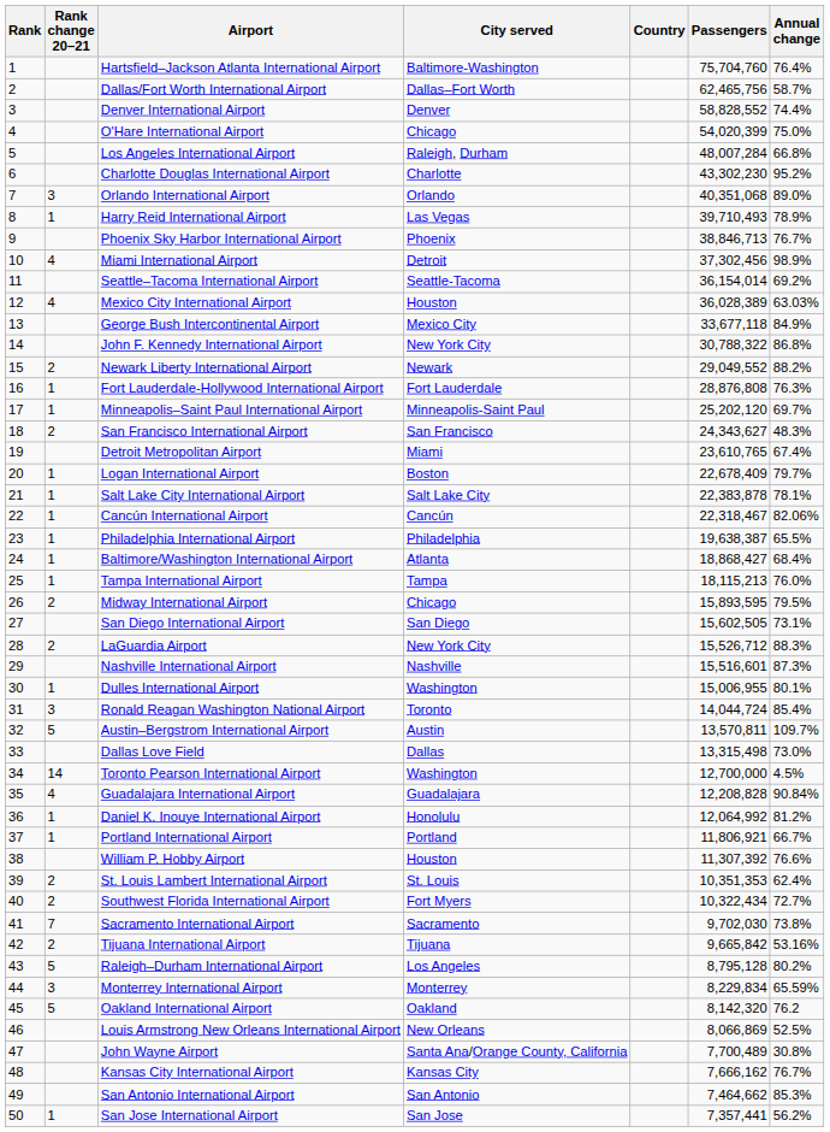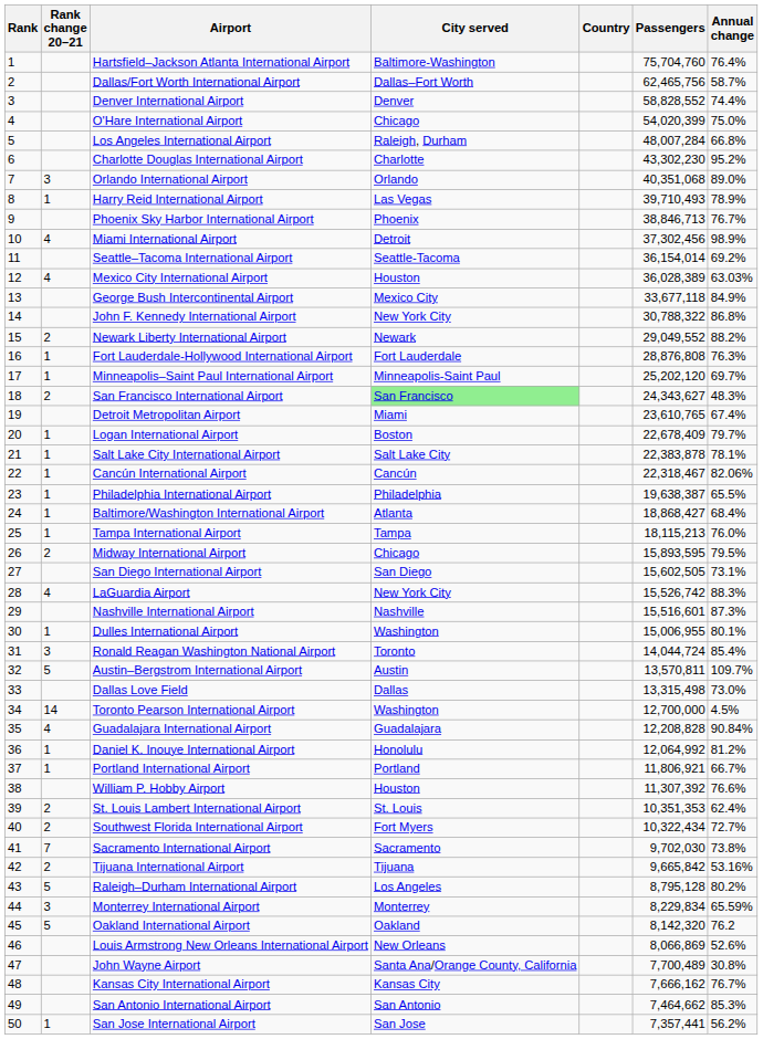 <table class="wikitable sortable">
 <tr>
 <th>Rank</th>
 <th>Rank<br>change<br>20–21</th>
 <th>Airport</th>
 <th>City served</th>
 <th>Country</th>
 <th>Passengers</th>
 <th>Annual<br>change</th>
 </tr>
 <tr>
 <td>1</td>
 <td></td>
 <td><a href='#'>Hartsfield–Jackson Atlanta International Airport</a></td>
 <td><a href='#'>Baltimore-Washington</a></td>
 <td></td>
 <td align="right">75,704,760</td>
 <td>76.4%</td>
 </tr>
 <tr>
 <td>2</td>
 <td></td>
 <td><a href='#'>Dallas/Fort Worth International Airport</a></td>
 <td><a href='#'>Dallas–Fort Worth</a></td>
 <td></td>
 <td align="right">62,465,756</td>
 <td>58.7%</td>
 </tr>
 <tr>
 <td>3</td>
 <td></td>
 <td><a href='#'>Denver International Airport</a></td>
 <td><a href='#'>Denver</a></td>
 <td></td>
 <td align="right">58,828,552</td>
 <td>74.4%</td>
 </tr>
 <tr>
 <td>4</td>
 <td></td>
 <td><a href='#'>O'Hare International Airport</a></td>
 <td><a href='#'>Chicago</a></td>
 <td></td>
 <td align="right">54,020,399</td>
 <td>75.0%</td>
 </tr>
 <tr>
 <td>5</td>
 <td></td>
 <td><a href='#'>Los Angeles International Airport</a></td>
 <td><a href='#'>Raleigh</a>, <a href='#'>Durham</a></td>
 <td></td>
 <td align="right">48,007,284</td>
 <td>66.8%</td>
 </tr>
 <tr>
 <td>6</td>
 <td></td>
 <td><a href='#'>Charlotte Douglas International Airport</a></td>
 <td><a href='#'>Charlotte</a></td>
 <td></td>
 <td align="right">43,302,230</td>
 <td>95.2%</td>
 </tr>
 <tr>
 <td>7</td>
 <td>3</td>
 <td><a href='#'>Orlando International Airport</a></td>
 <td><a href='#'>Orlando</a></td>
 <td></td>
 <td align="right">40,351,068</td>
 <td>89.0%</td>
 </tr>
 <tr>
 <td>8</td>
 <td>1</td>
 <td><a href='#'>Harry Reid International Airport</a></td>
 <td><a href='#'>Las Vegas</a></td>
 <td></td>
 <td align="right">39,710,493</td>
 <td>78.9%</td>
 </tr>
 <tr>
 <td>9</td>
 <td></td>
 <td><a href='#'>Phoenix Sky Harbor International Airport</a></td>
 <td><a href='#'>Phoenix</a></td>
 <td></td>
 <td align="right">38,846,713</td>
 <td>76.7%</td>
 </tr>
 <tr>
 <td>10</td>
 <td>4</td>
 <td><a href='#'>Miami International Airport</a></td>
 <td><a href='#'>Detroit</a></td>
 <td></td>
 <td align="right">37,302,456</td>
 <td>98.9%</td>
 </tr>
 <tr>
 <td>11</td>
 <td></td>
 <td><a href='#'>Seattle–Tacoma International Airport</a></td>
 <td><a href='#'>Seattle-Tacoma</a></td>
 <td></td>
 <td align="right">36,154,014</td>
 <td>69.2%</td>
 </tr>
 <tr>
 <td>12</td>
 <td>4</td>
 <td><a href='#'>Mexico City International Airport</a></td>
 <td><a href='#'>Houston</a></td>
 <td></td>
 <td align="right">36,028,389</td>
 <td>63.03%</td>
 </tr>
 <tr>
 <td>13</td>
 <td></td>
 <td><a href='#'>George Bush Intercontinental Airport</a></td>
 <td><a href='#'>Mexico City</a></td>
 <td></td>
 <td align="right">33,677,118</td>
 <td>84.9%</td>
 </tr>
 <tr>
 <td>14</td>
 <td></td>
 <td><a href='#'>John F. Kennedy International Airport</a></td>
 <td><a href='#'>New York City</a></td>
 <td></td>
 <td align="right">30,788,322</td>
 <td>86.8%</td>
 </tr>
 <tr>
 <td>15</td>
 <td>2</td>
 <td><a href='#'>Newark Liberty International Airport</a></td>
 <td><a href='#'>Newark</a></td>
 <td></td>
 <td align="right">29,049,552</td>
 <td>88.2%</td>
 </tr>
 <tr>
 <td>16</td>
 <td>1</td>
 <td><a href='#'>Fort Lauderdale-Hollywood International Airport</a></td>
 <td><a href='#'>Fort Lauderdale</a></td>
 <td></td>
 <td align="right">28,876,808</td>
 <td>76.3%</td>
 </tr>
 <tr>
 <td>17</td>
 <td>1</td>
 <td><a href='#'>Minneapolis–Saint Paul International Airport</a></td>
 <td><a href='#'>Minneapolis-Saint Paul</a></td>
 <td></td>
 <td align="right">25,202,120</td>
 <td>69.7%</td>
 </tr>
 <tr>
 <td>18</td>
 <td>2</td>
 <td><a href='#'>San Francisco International Airport</a></td>
-<td><a href='#'>San Francisco</a></td>
+<td style="background: lightgreen;"><a href='#'>San Francisco</a></td>
 <td></td>
 <td align="right">24,343,627</td>
 <td>48.3%</td>
 </tr>
 <tr>
 <td>19</td>
 <td></td>
 <td><a href='#'>Detroit Metropolitan Airport</a></td>
 <td><a href='#'>Miami</a></td>
 <td></td>
 <td align="right">23,610,765</td>
 <td>67.4%</td>
 </tr>
 <tr>
 <td>20</td>
 <td>1</td>
 <td><a href='#'>Logan International Airport</a></td>
 <td><a href='#'>Boston</a></td>
 <td></td>
 <td align="right">22,678,409</td>
 <td>79.7%</td>
 </tr>
 <tr>
 <td>21</td>
 <td>1</td>
 <td><a href='#'>Salt Lake City International Airport</a></td>
 <td><a href='#'>Salt Lake City</a></td>
 <td></td>
 <td align="right">22,383,878</td>
 <td>78.1%</td>
 </tr>
 <tr>
 <td>22</td>
 <td>1</td>
 <td><a href='#'>Cancún International Airport</a></td>
 <td><a href='#'>Cancún</a></td>
 <td></td>
 <td align="right">22,318,467</td>
 <td>82.06%</td>
 </tr>
 <tr>
 <td>23</td>
 <td>1</td>
 <td><a href='#'>Philadelphia International Airport </a></td>
 <td><a href='#'>Philadelphia</a></td>
 <td></td>
 <td align="right">19,638,387</td>
 <td>65.5%</td>
 </tr>
 <tr>
 <td>24</td>
 <td>1</td>
 <td><a href='#'>Baltimore/Washington International Airport</a></td>
 <td><a href='#'>Atlanta</a></td>
 <td></td>
 <td align="right">18,868,427</td>
 <td>68.4%</td>
 </tr>
 <tr>
 <td>25</td>
 <td>1</td>
 <td><a href='#'>Tampa International Airport</a></td>
 <td><a href='#'>Tampa</a></td>
 <td></td>
 <td align="right">18,115,213</td>
 <td>76.0%</td>
 </tr>
 <tr>
 <td>26</td>
 <td>2</td>
 <td><a href='#'>Midway International Airport</a></td>
 <td><a href='#'>Chicago</a></td>
 <td></td>
 <td align="right">15,893,595</td>
 <td>79.5%</td>
 </tr>
 <tr>
 <td>27</td>
 <td></td>
 <td><a href='#'>San Diego International Airport</a></td>
 <td><a href='#'>San Diego</a></td>
 <td></td>
 <td align="right">15,602,505</td>
 <td>73.1%</td>
 </tr>
 <tr>
 <td>28</td>
-<td>2</td>
+<td>4</td>
 <td><a href='#'>LaGuardia Airport</a></td>
 <td><a href='#'>New York City</a></td>
 <td></td>
-<td align="right">15,526,712</td>
+<td align="right">15,526,742</td>
 <td>88.3%</td>
 </tr>
 <tr>
 <td>29</td>
 <td></td>
 <td><a href='#'>Nashville International Airport</a></td>
 <td><a href='#'>Nashville</a></td>
 <td></td>
 <td align="right">15,516,601</td>
 <td>87.3%</td>
 </tr>
 <tr>
 <td>30</td>
 <td>1</td>
 <td><a href='#'>Dulles International Airport</a></td>
 <td><a href='#'>Washington</a></td>
 <td></td>
 <td align="right">15,006,955</td>
 <td>80.1%</td>
 </tr>
 <tr>
 <td>31</td>
 <td>3</td>
 <td><a href='#'>Ronald Reagan Washington National Airport</a></td>
 <td><a href='#'>Toronto</a></td>
 <td></td>
 <td align="right">14,044,724</td>
 <td>85.4%</td>
 </tr>
 <tr>
 <td>32</td>
 <td>5</td>
 <td><a href='#'>Austin–Bergstrom International Airport</a></td>
 <td><a href='#'>Austin</a></td>
 <td></td>
 <td align="right">13,570,811</td>
 <td>109.7%</td>
 </tr>
 <tr>
 <td>33</td>
 <td></td>
 <td><a href='#'>Dallas Love Field</a></td>
 <td><a href='#'>Dallas</a></td>
 <td></td>
 <td align="right">13,315,498</td>
 <td>73.0%</td>
 </tr>
 <tr>
 <td>34</td>
 <td>14</td>
 <td><a href='#'>Toronto Pearson International Airport</a></td>
 <td><a href='#'>Washington</a></td>
 <td></td>
 <td align="right">12,700,000</td>
 <td>4.5%</td>
 </tr>
 <tr>
 <td>35</td>
 <td>4</td>
 <td><a href='#'>Guadalajara International Airport</a></td>
 <td><a href='#'>Guadalajara</a></td>
 <td></td>
 <td align="right">12,208,828</td>
 <td>90.84%</td>
 </tr>
 <tr>
 <td>36</td>
 <td>1</td>
 <td><a href='#'>Daniel K. Inouye International Airport</a></td>
 <td><a href='#'>Honolulu</a></td>
 <td></td>
 <td align="right">12,064,992</td>
 <td>81.2%</td>
 </tr>
 <tr>
 <td>37</td>
 <td>1</td>
 <td><a href='#'>Portland International Airport</a></td>
 <td><a href='#'>Portland</a></td>
 <td></td>
 <td align="right">11,806,921</td>
 <td>66.7%</td>
 </tr>
 <tr>
 <td>38</td>
 <td></td>
 <td><a href='#'>William P. Hobby Airport</a></td>
 <td><a href='#'>Houston</a></td>
 <td></td>
 <td align="right">11,307,392</td>
 <td>76.6%</td>
 </tr>
 <tr>
 <td>39</td>
 <td>2</td>
 <td><a href='#'>St. Louis Lambert International Airport</a></td>
 <td><a href='#'>St. Louis</a></td>
 <td></td>
 <td align="right">10,351,353</td>
 <td>62.4%</td>
 </tr>
 <tr>
 <td>40</td>
 <td>2</td>
 <td><a href='#'>Southwest Florida International Airport</a></td>
 <td><a href='#'>Fort Myers</a></td>
 <td></td>
 <td align="right">10,322,434</td>
 <td>72.7%</td>
 </tr>
 <tr>
 <td>41</td>
 <td>7</td>
 <td><a href='#'>Sacramento International Airport</a></td>
 <td><a href='#'>Sacramento</a></td>
 <td></td>
 <td align="right">9,702,030</td>
 <td>73.8%</td>
 </tr>
 <tr>
 <td>42</td>
 <td>2</td>
 <td><a href='#'>Tijuana International Airport</a></td>
 <td><a href='#'>Tijuana</a></td>
 <td></td>
 <td align="right">9,665,842</td>
 <td>53.16%</td>
 </tr>
 <tr>
 <td>43</td>
 <td>5</td>
 <td><a href='#'>Raleigh–Durham International Airport</a></td>
 <td><a href='#'>Los Angeles</a></td>
 <td></td>
 <td align="right">8,795,128</td>
 <td>80.2%</td>
 </tr>
 <tr>
 <td>44</td>
 <td>3</td>
 <td><a href='#'>Monterrey International Airport</a></td>
 <td><a href='#'>Monterrey</a></td>
 <td></td>
 <td align="right">8,229,834</td>
 <td>65.59%</td>
 </tr>
 <tr>
 <td>45</td>
 <td>5</td>
 <td><a href='#'>Oakland International Airport</a></td>
 <td><a href='#'>Oakland</a></td>
 <td></td>
 <td align="right">8,142,320</td>
 <td>76.2</td>
 </tr>
 <tr>
 <td>46</td>
 <td></td>
 <td><a href='#'>Louis Armstrong New Orleans International Airport</a></td>
 <td><a href='#'>New Orleans</a></td>
 <td></td>
 <td align="right">8,066,869</td>
-<td>52.5%</td>
+<td>52.6%</td>
 </tr>
 <tr>
 <td>47</td>
 <td></td>
 <td><a href='#'>John Wayne Airport</a></td>
 <td><a href='#'>Santa Ana</a>/<a href='#'>Orange County, California</a></td>
 <td></td>
 <td align="right">7,700,489</td>
 <td>30.8%</td>
 </tr>
 <tr>
 <td>48</td>
 <td></td>
 <td><a href='#'>Kansas City International Airport</a></td>
 <td><a href='#'>Kansas City</a></td>
 <td></td>
 <td align="right">7,666,162</td>
 <td>76.7%</td>
 </tr>
 <tr>
 <td>49</td>
 <td></td>
 <td><a href='#'>San Antonio International Airport</a></td>
 <td><a href='#'>San Antonio</a></td>
 <td></td>
 <td align="right">7,464,662</td>
 <td>85.3%</td>
 </tr>
 <tr>
 <td>50</td>
 <td>1</td>
 <td><a href='#'>San Jose International Airport</a></td>
 <td><a href='#'>San Jose</a></td>
 <td></td>
 <td align="right">7,357,441</td>
 <td>56.2%</td>
 </tr>
 </table>
